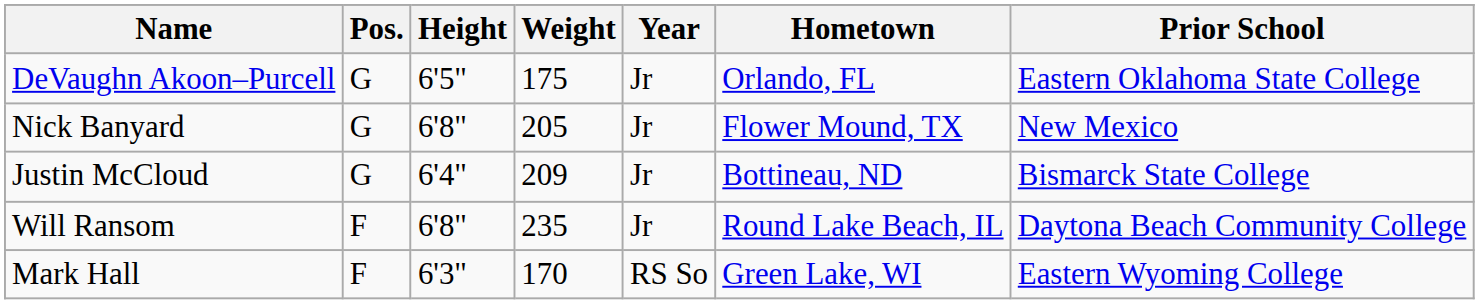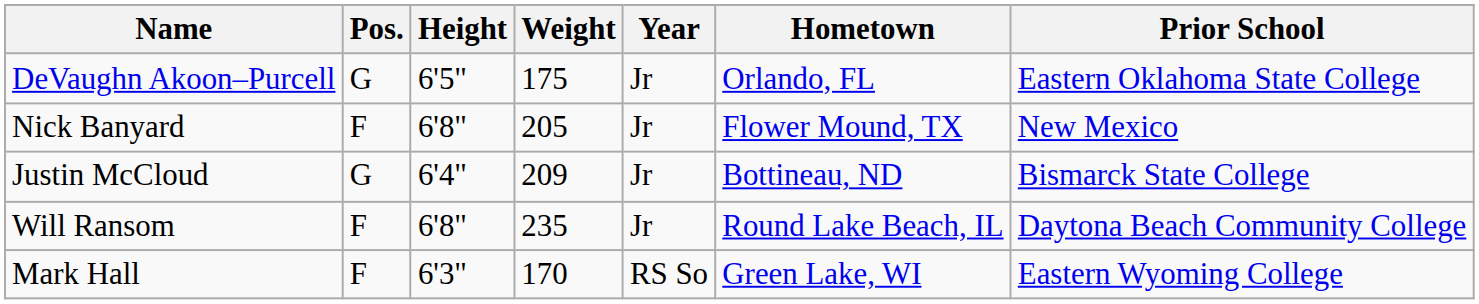 <table class="wikitable sortable" border="1">
 <tr>
 <th>Name</th>
 <th>Pos.</th>
 <th>Height</th>
 <th>Weight</th>
 <th>Year</th>
 <th>Hometown</th>
 <th class="unsortable">Prior School</th>
 </tr>
 <tr>
 <td sortname><a href='#'>DeVaughn Akoon–Purcell</a></td>
 <td>G</td>
 <td>6'5"</td>
 <td>175</td>
 <td>Jr</td>
 <td><a href='#'>Orlando, FL</a></td>
 <td><a href='#'>Eastern Oklahoma State College</a></td>
 </tr>
 <tr>
 <td sortname>Nick Banyard</td>
-<td>G</td>
+<td>F</td>
 <td>6'8"</td>
 <td>205</td>
 <td>Jr</td>
 <td><a href='#'>Flower Mound, TX</a></td>
 <td><a href='#'>New Mexico</a></td>
 </tr>
 <tr>
 <td sortname>Justin McCloud</td>
 <td>G</td>
 <td>6'4"</td>
 <td>209</td>
 <td>Jr</td>
 <td><a href='#'>Bottineau, ND</a></td>
 <td><a href='#'>Bismarck State College</a></td>
 </tr>
 <tr>
 <td sortname>Will Ransom</td>
 <td>F</td>
 <td>6'8"</td>
 <td>235</td>
 <td>Jr</td>
 <td><a href='#'>Round Lake Beach, IL</a></td>
 <td><a href='#'>Daytona Beach Community College</a></td>
 </tr>
 <tr>
 <td sortname>Mark Hall</td>
 <td>F</td>
 <td>6'3"</td>
 <td>170</td>
 <td>RS So</td>
 <td><a href='#'>Green Lake, WI</a></td>
 <td><a href='#'>Eastern Wyoming College</a></td>
 </tr>
 </table>
